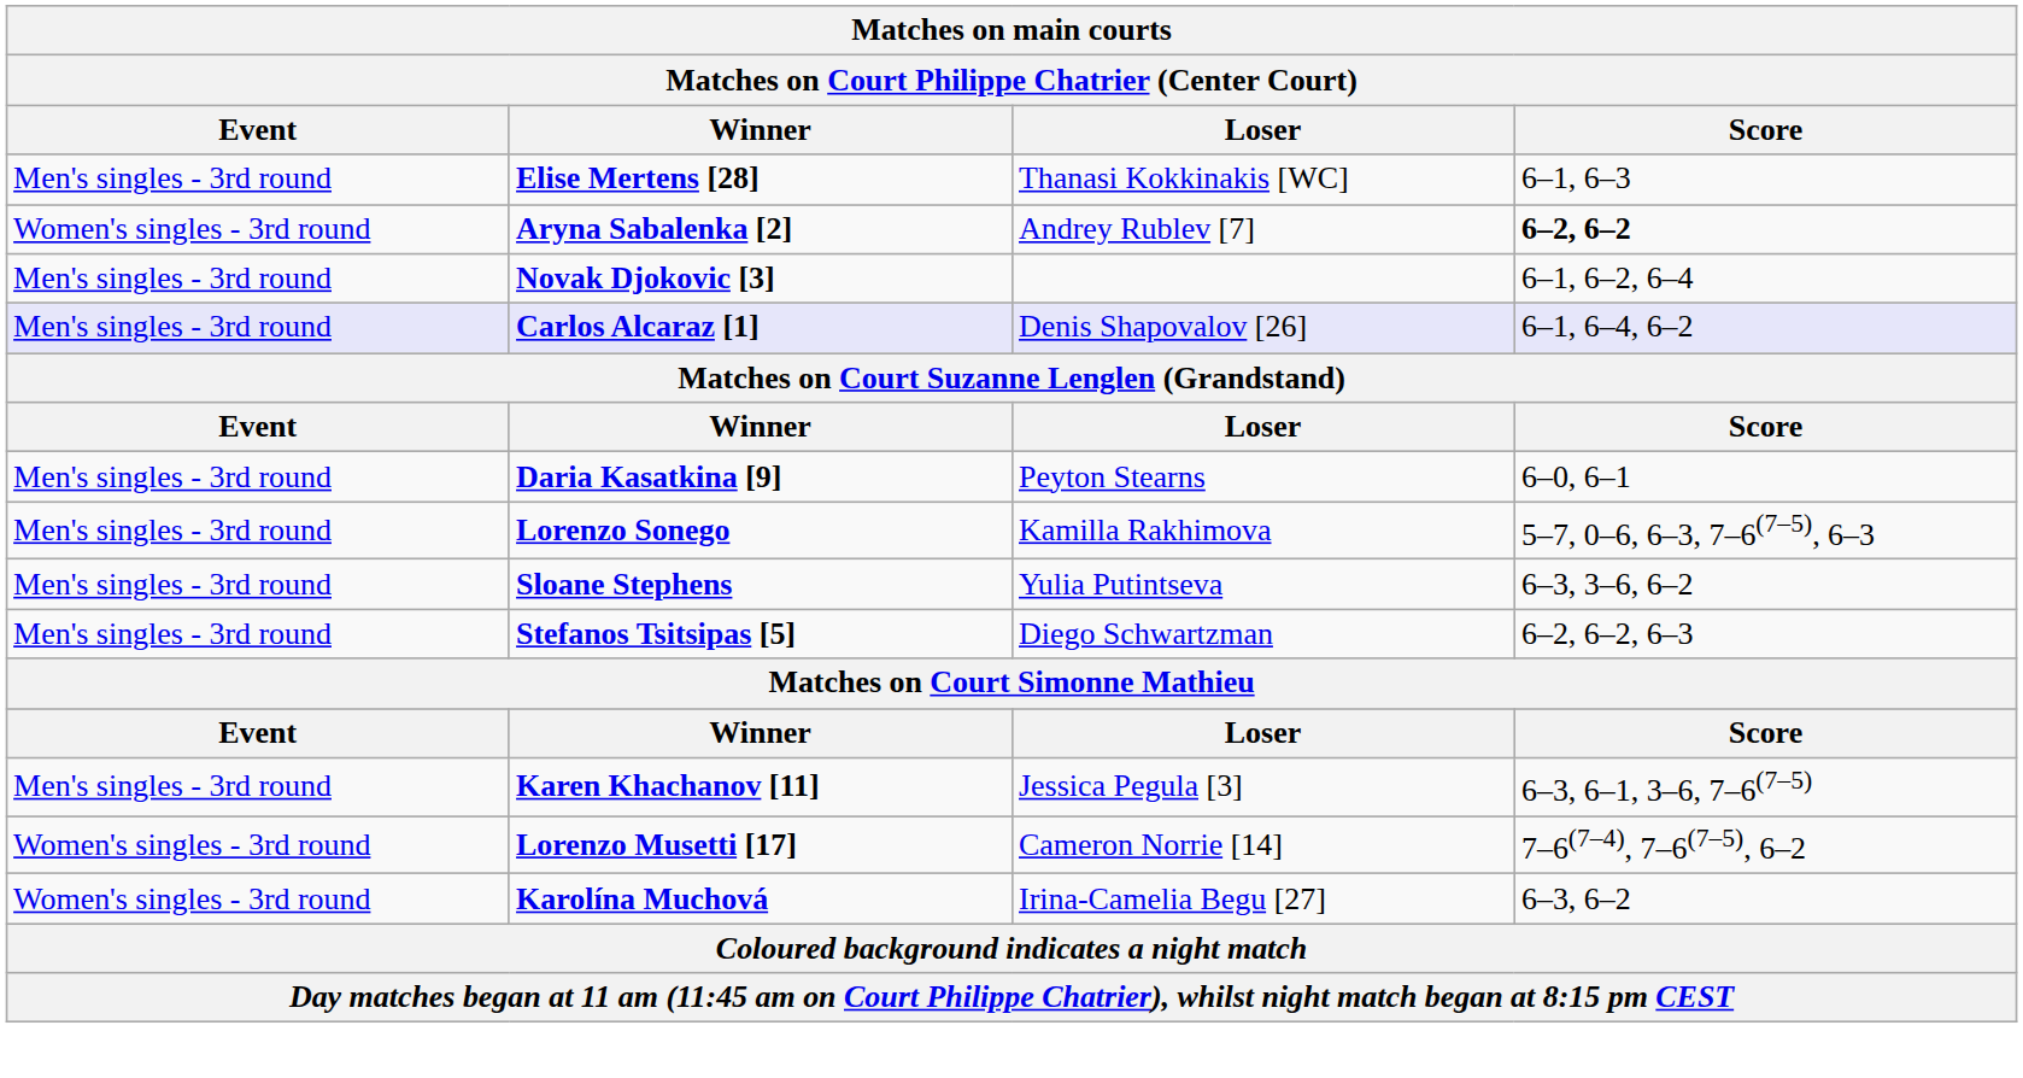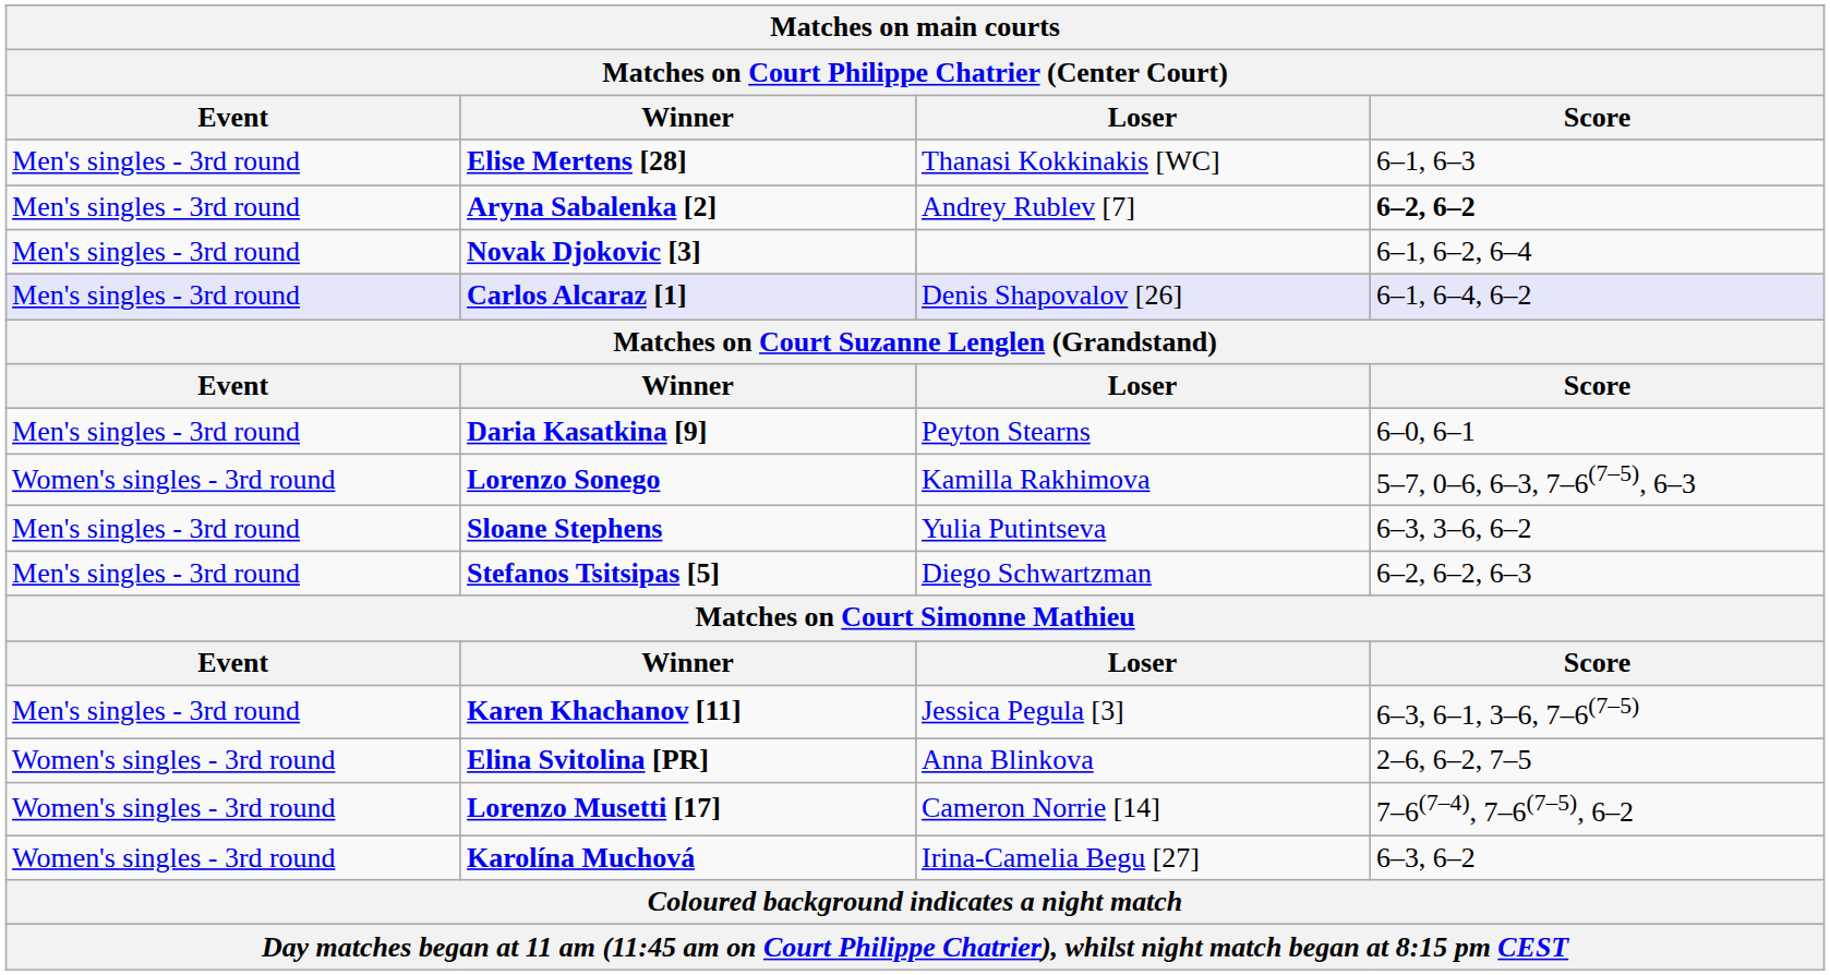 <table class="wikitable" style="margin:auto;">
 <tr>
 <th colspan=4 style=white-space:nowrap>Matches on main courts</th>
 </tr>
 <tr>
 <th colspan=4>Matches on <a href='#'>Court Philippe Chatrier</a> (Center Court)</th>
 </tr>
 <tr>
 <th width=250>Event</th>
 <th width=250>Winner</th>
 <th width=250>Loser</th>
 <th width=250>Score</th>
 </tr>
 <tr>
 <td><a href='#'>Men's singles - 3rd round</a></td>
 <td><strong> <a href='#'>Elise Mertens</a> [28]</strong></td>
 <td> <a href='#'>Thanasi Kokkinakis</a> [WC]</td>
 <td>6–1, 6–3</td>
 </tr>
 <tr>
-<td><a href='#'>Women's singles - 3rd round</a></td>
+<td><a href='#'>Men's singles - 3rd round</a></td>
 <td><strong> <a href='#'>Aryna Sabalenka</a> [2]</strong></td>
 <td> <a href='#'>Andrey Rublev</a> [7]</td>
 <td><strong>6–2, 6–2</strong></td>
 </tr>
 <tr>
 <td><a href='#'>Men's singles - 3rd round</a></td>
 <td><strong> <a href='#'>Novak Djokovic</a> [3]</strong></td>
 <td></td>
 <td>6–1, 6–2, 6–4</td>
 </tr>
 <tr style="background:lavender">
 <td><a href='#'>Men's singles - 3rd round</a></td>
 <td><strong> <a href='#'>Carlos Alcaraz</a> [1]</strong></td>
 <td> <a href='#'>Denis Shapovalov</a> [26]</td>
 <td>6–1, 6–4, 6–2</td>
 </tr>
 <tr>
 <th colspan=4>Matches on <a href='#'>Court Suzanne Lenglen</a> (Grandstand)</th>
 </tr>
 <tr>
 <th width=250>Event</th>
 <th width=250>Winner</th>
 <th width=250>Loser</th>
 <th width=250>Score</th>
 </tr>
 <tr>
 <td><a href='#'>Men's singles - 3rd round</a></td>
 <td><strong> <a href='#'>Daria Kasatkina</a> [9]</strong></td>
 <td> <a href='#'>Peyton Stearns</a></td>
 <td>6–0, 6–1</td>
 </tr>
 <tr>
-<td><a href='#'>Men's singles - 3rd round</a></td>
+<td><a href='#'>Women's singles - 3rd round</a></td>
 <td><strong> <a href='#'>Lorenzo Sonego</a></strong></td>
 <td> <a href='#'>Kamilla Rakhimova</a></td>
 <td>5–7, 0–6, 6–3, 7–6<sup>(7–5)</sup>, 6–3</td>
 </tr>
 <tr>
 <td><a href='#'>Men's singles - 3rd round</a></td>
 <td><strong> <a href='#'>Sloane Stephens</a></strong></td>
 <td> <a href='#'>Yulia Putintseva</a></td>
 <td>6–3, 3–6, 6–2</td>
 </tr>
 <tr>
 <td><a href='#'>Men's singles - 3rd round</a></td>
 <td><strong> <a href='#'>Stefanos Tsitsipas</a> [5]</strong></td>
 <td> <a href='#'>Diego Schwartzman</a></td>
 <td>6–2, 6–2, 6–3</td>
 </tr>
 <tr>
 <th colspan=4>Matches on <a href='#'>Court Simonne Mathieu</a></th>
 </tr>
 <tr>
 <th width=250>Event</th>
 <th width=250>Winner</th>
 <th width=250>Loser</th>
 <th width=250>Score</th>
 </tr>
 <tr>
 <td><a href='#'>Men's singles - 3rd round</a></td>
 <td><strong> <a href='#'>Karen Khachanov</a> [11]</strong></td>
 <td> <a href='#'>Jessica Pegula</a> [3]</td>
 <td>6–3, 6–1, 3–6, 7–6<sup>(7–5)</sup></td>
 </tr>
 <tr>
 <td><a href='#'>Women's singles - 3rd round</a></td>
+<td><strong> <a href='#'>Elina Svitolina</a> [PR]</strong></td>
+<td> <a href='#'>Anna Blinkova</a></td>
+<td>2–6, 6–2, 7–5</td>
+</tr>
+<tr>
+<td><a href='#'>Women's singles - 3rd round</a></td>
 <td><strong> <a href='#'>Lorenzo Musetti</a>  [17]</strong></td>
 <td> <a href='#'>Cameron Norrie</a> [14]</td>
 <td>7–6<sup>(7–4)</sup>, 7–6<sup>(7–5)</sup>, 6–2</td>
 </tr>
 <tr>
 <td><a href='#'>Women's singles - 3rd round</a></td>
 <td><strong> <a href='#'>Karolína Muchová</a></strong></td>
 <td> <a href='#'>Irina-Camelia Begu</a> [27]</td>
 <td>6–3, 6–2</td>
 </tr>
 <tr>
 <th colspan=4><em>Coloured background indicates a night match</em></th>
 </tr>
 <tr>
 <th colspan=4><em>Day matches began at 11 am (11:45 am on <a href='#'>Court Philippe Chatrier</a>), whilst night match began at 8:15 pm <a href='#'>CEST</a></em></th>
 </tr>
 </table>
